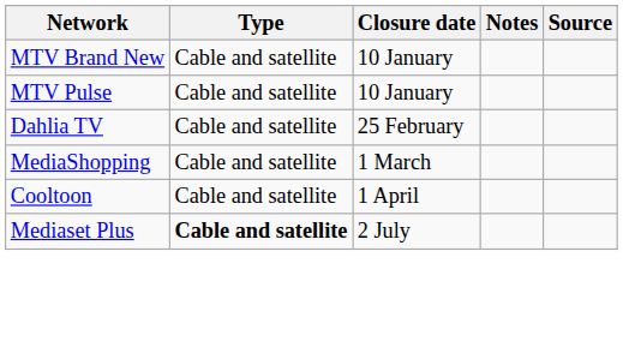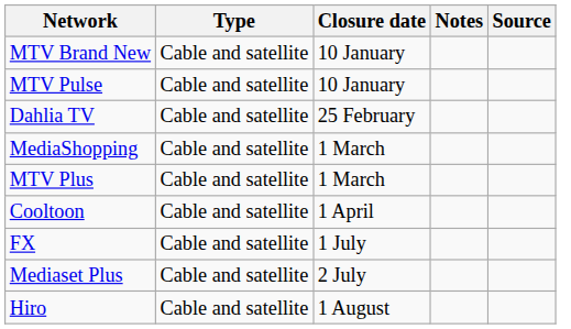 <table class="wikitable sortable">
 <tr>
 <th>Network</th>
 <th>Type</th>
 <th>Closure date</th>
 <th>Notes</th>
 <th>Source</th>
 </tr>
 <tr>
 <td><a href='#'>MTV Brand New</a></td>
 <td>Cable and satellite</td>
 <td>10 January</td>
 <td></td>
 <td></td>
 </tr>
 <tr>
 <td><a href='#'>MTV Pulse</a></td>
 <td>Cable and satellite</td>
 <td>10 January</td>
 <td></td>
 <td></td>
 </tr>
 <tr>
 <td><a href='#'>Dahlia TV</a></td>
 <td>Cable and satellite</td>
 <td>25 February</td>
 <td></td>
 <td></td>
 </tr>
 <tr>
 <td><a href='#'>MediaShopping</a></td>
 <td>Cable and satellite</td>
 <td>1 March</td>
 <td></td>
 <td></td>
 </tr>
 <tr>
+<td><a href='#'>MTV Plus</a></td>
+<td>Cable and satellite</td>
+<td>1 March</td>
+<td></td>
+<td></td>
+</tr>
+<tr>
 <td><a href='#'>Cooltoon</a></td>
 <td>Cable and satellite</td>
 <td>1 April</td>
 <td></td>
 <td></td>
 </tr>
 <tr>
+<td><a href='#'>FX</a></td>
+<td>Cable and satellite</td>
+<td>1 July</td>
+<td></td>
+<td></td>
+</tr>
+<tr>
 <td><a href='#'>Mediaset Plus</a></td>
-<td><strong>Cable and satellite</strong></td>
+<td>Cable and satellite</td>
 <td>2 July</td>
 <td></td>
 <td></td>
 </tr>
+<tr>
+<td><a href='#'>Hiro</a></td>
+<td>Cable and satellite</td>
+<td>1 August</td>
+<td></td>
+<td></td>
+</tr>
 </table>
